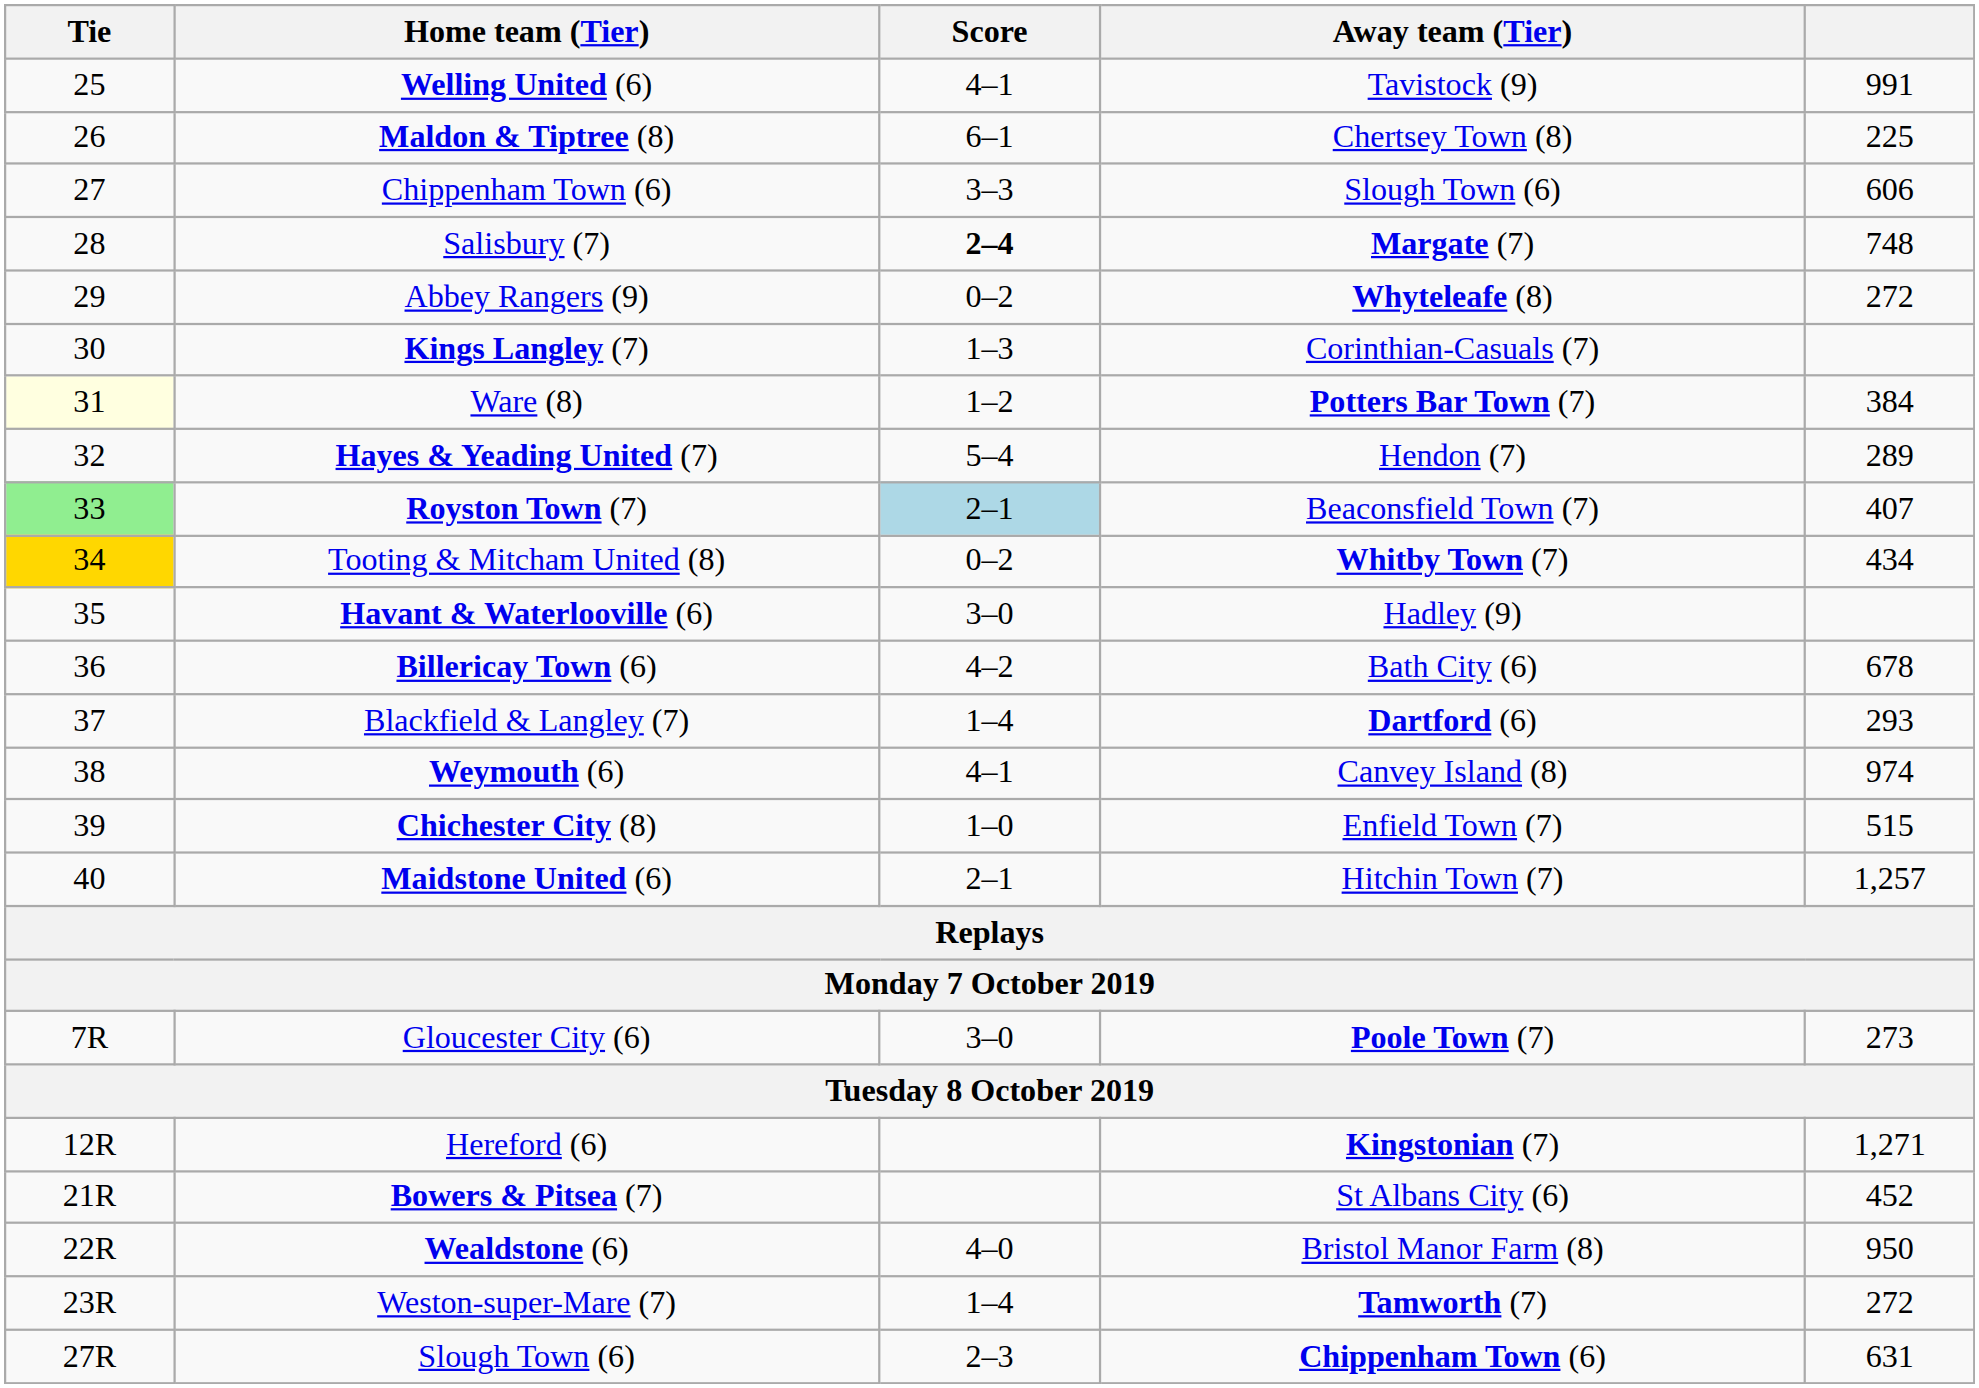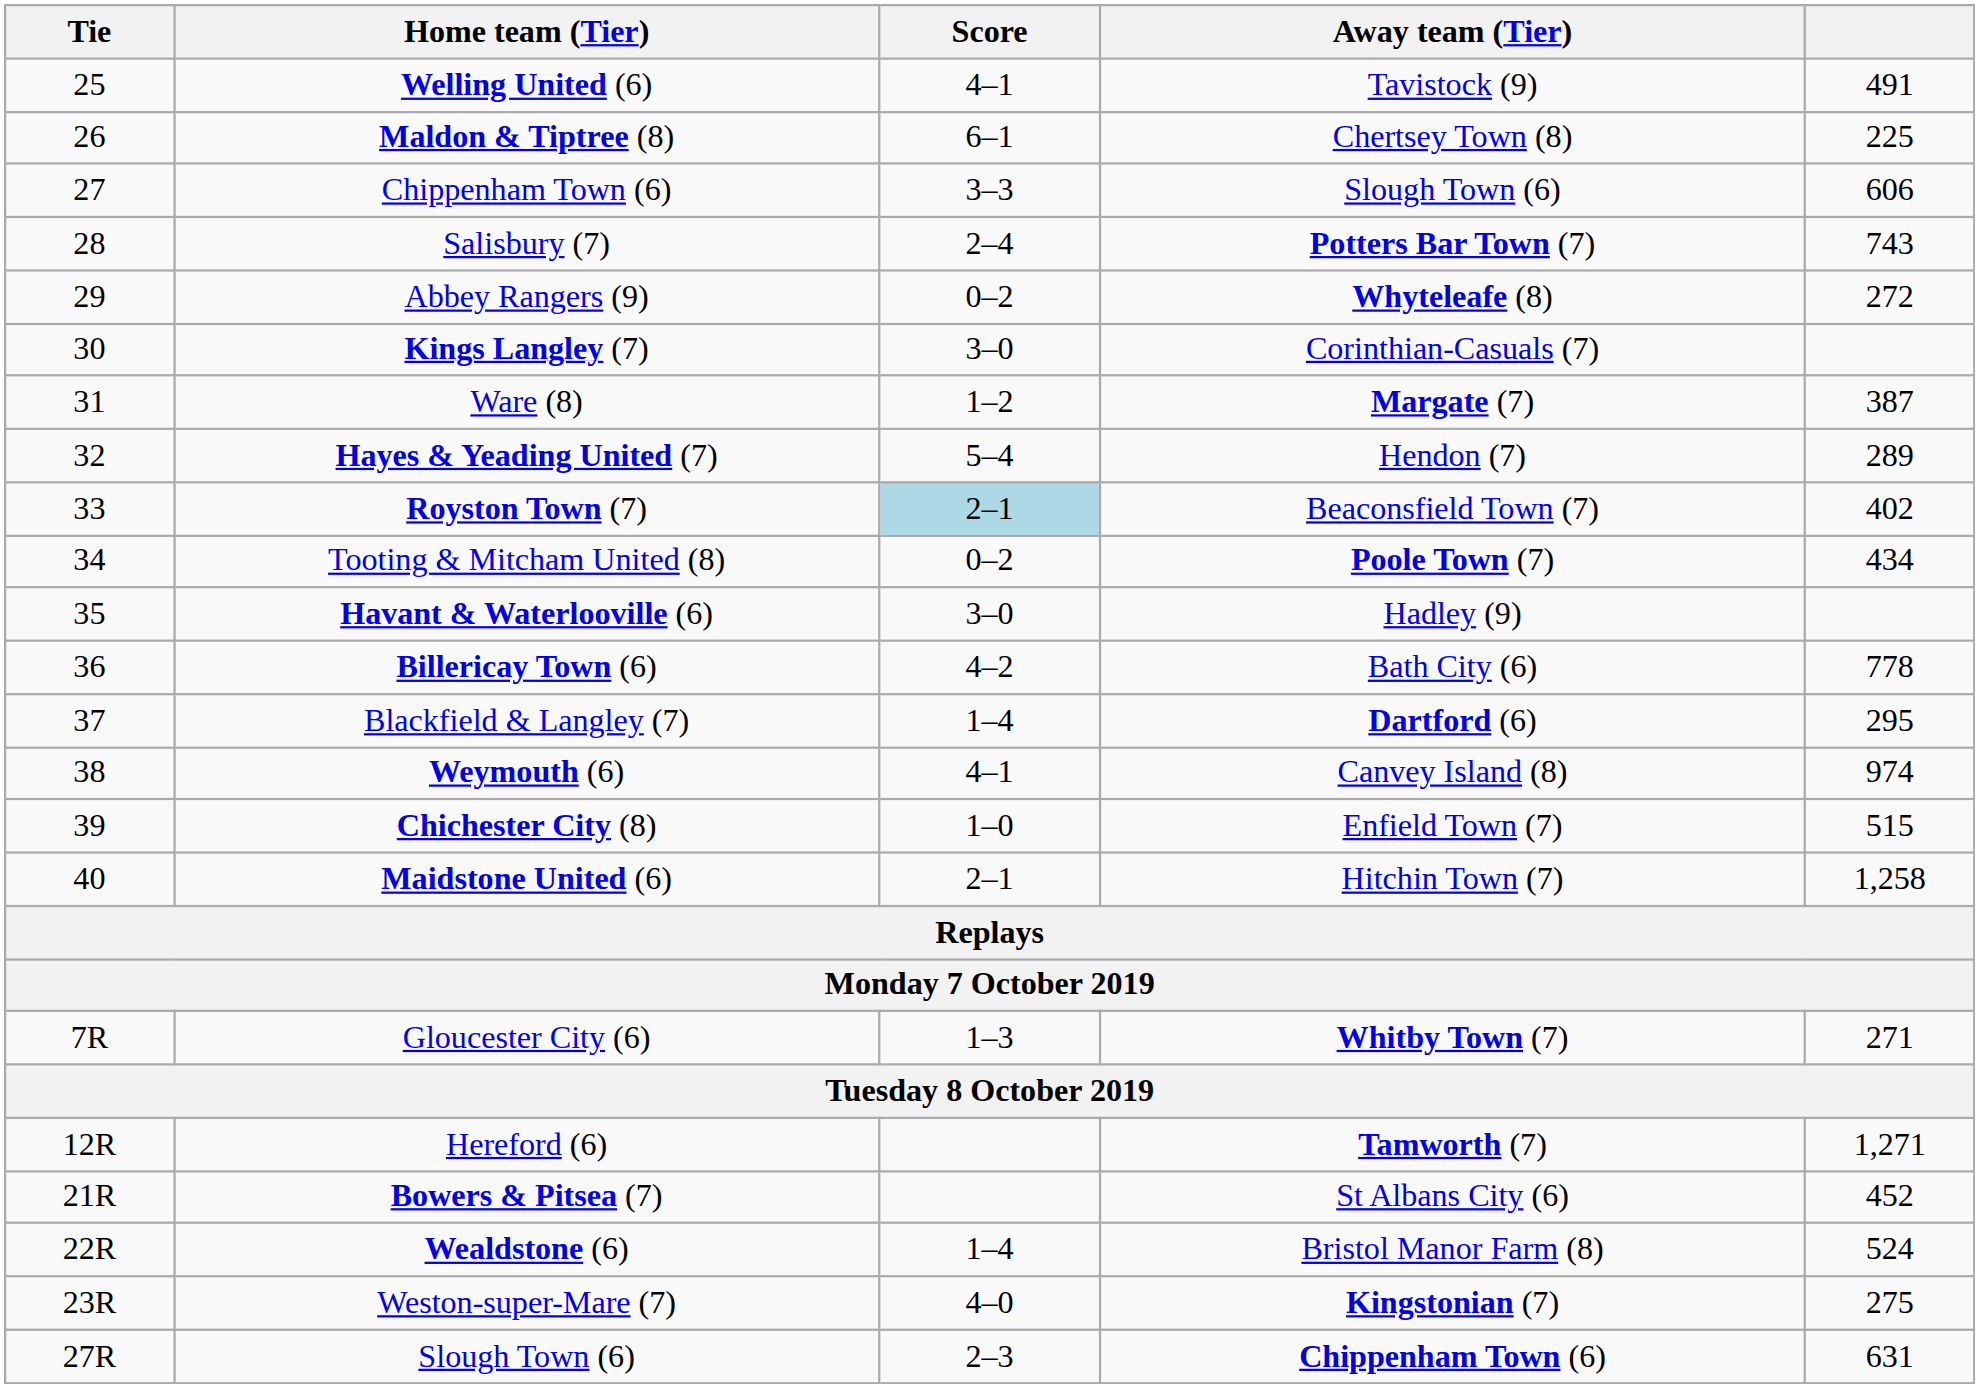 <table class="wikitable" style="text-align:center; font-size:90%; width:100%">
 <tr>
 <th scope="col" style="width:  8.43%;">Tie</th>
 <th scope="col" style="width: 35.29%;">Home team (<a href='#'>Tier</a>)</th>
 <th scope="col" style="width: 11.00%;">Score</th>
 <th scope="col" style="width: 35.29%;">Away team (<a href='#'>Tier</a>)</th>
 <th scope="col" style="width:  8.43%;"></th>
 </tr>
 <tr>
 <td>25</td>
 <td><strong><a href='#'>Welling United</a></strong> (6)</td>
 <td>4–1</td>
 <td><a href='#'>Tavistock</a> (9)</td>
-<td>991</td>
+<td>491</td>
 </tr>
 <tr>
 <td>26</td>
 <td><strong><a href='#'>Maldon & Tiptree</a></strong> (8)</td>
 <td>6–1</td>
 <td><a href='#'>Chertsey Town</a> (8)</td>
 <td>225</td>
 </tr>
 <tr>
 <td>27</td>
 <td><a href='#'>Chippenham Town</a> (6)</td>
 <td>3–3</td>
 <td><a href='#'>Slough Town</a> (6)</td>
 <td>606</td>
 </tr>
 <tr>
 <td>28</td>
 <td><a href='#'>Salisbury</a> (7)</td>
-<td><strong>2–4</strong></td>
-<td><strong><a href='#'>Margate</a></strong> (7)</td>
-<td>748</td>
+<td>2–4</td>
+<td><strong><a href='#'>Potters Bar Town</a></strong> (7)</td>
+<td>743</td>
 </tr>
 <tr>
 <td>29</td>
 <td><a href='#'>Abbey Rangers</a> (9)</td>
 <td>0–2</td>
 <td><strong><a href='#'>Whyteleafe</a></strong> (8)</td>
 <td>272</td>
 </tr>
 <tr>
 <td>30</td>
 <td><strong><a href='#'>Kings Langley</a></strong> (7)</td>
-<td>1–3</td>
+<td>3–0</td>
 <td><a href='#'>Corinthian-Casuals</a> (7)</td>
 <td></td>
 </tr>
 <tr>
-<td style="background: lightyellow;">31</td>
+<td>31</td>
 <td><a href='#'>Ware</a> (8)</td>
 <td>1–2</td>
-<td><strong><a href='#'>Potters Bar Town</a></strong> (7)</td>
-<td>384</td>
+<td><strong><a href='#'>Margate</a></strong> (7)</td>
+<td>387</td>
 </tr>
 <tr>
 <td>32</td>
 <td><strong><a href='#'>Hayes & Yeading United</a></strong> (7)</td>
 <td>5–4</td>
 <td><a href='#'>Hendon</a> (7)</td>
 <td>289</td>
 </tr>
 <tr>
-<td style="background: lightgreen;">33</td>
+<td>33</td>
 <td><strong><a href='#'>Royston Town</a></strong> (7)</td>
 <td style="background: lightblue;">2–1</td>
 <td><a href='#'>Beaconsfield Town</a> (7)</td>
-<td>407</td>
+<td>402</td>
 </tr>
 <tr>
-<td style="background: gold;">34</td>
+<td>34</td>
 <td><a href='#'>Tooting & Mitcham United</a> (8)</td>
 <td>0–2</td>
-<td><strong><a href='#'>Whitby Town</a></strong> (7)</td>
+<td><strong><a href='#'>Poole Town</a></strong> (7)</td>
 <td>434</td>
 </tr>
 <tr>
 <td>35</td>
 <td><strong><a href='#'>Havant & Waterlooville</a></strong> (6)</td>
 <td>3–0</td>
 <td><a href='#'>Hadley</a> (9)</td>
 <td></td>
 </tr>
 <tr>
 <td>36</td>
 <td><strong><a href='#'>Billericay Town</a></strong> (6)</td>
 <td>4–2</td>
 <td><a href='#'>Bath City</a> (6)</td>
-<td>678</td>
+<td>778</td>
 </tr>
 <tr>
 <td>37</td>
 <td><a href='#'>Blackfield & Langley</a> (7)</td>
 <td>1–4</td>
 <td><strong><a href='#'>Dartford</a></strong> (6)</td>
-<td>293</td>
+<td>295</td>
 </tr>
 <tr>
 <td>38</td>
 <td><strong><a href='#'>Weymouth</a></strong> (6)</td>
 <td>4–1</td>
 <td><a href='#'>Canvey Island</a> (8)</td>
 <td>974</td>
 </tr>
 <tr>
 <td>39</td>
 <td><strong><a href='#'>Chichester City</a></strong> (8)</td>
 <td>1–0</td>
 <td><a href='#'>Enfield Town</a> (7)</td>
 <td>515</td>
 </tr>
 <tr>
 <td>40</td>
 <td><strong><a href='#'>Maidstone United</a></strong> (6)</td>
 <td>2–1</td>
 <td><a href='#'>Hitchin Town</a> (7)</td>
-<td>1,257</td>
+<td>1,258</td>
 </tr>
 <tr>
 <th colspan="5"><strong>Replays</strong></th>
 </tr>
 <tr>
 <th colspan="5"><strong>Monday 7 October 2019</strong></th>
 </tr>
 <tr>
 <td>7R</td>
 <td><a href='#'>Gloucester City</a> (6)</td>
-<td>3–0</td>
-<td><strong><a href='#'>Poole Town</a></strong> (7)</td>
-<td>273</td>
+<td>1–3</td>
+<td><strong><a href='#'>Whitby Town</a></strong> (7)</td>
+<td>271</td>
 </tr>
 <tr>
 <th colspan="5"><strong>Tuesday 8 October 2019</strong></th>
 </tr>
 <tr>
 <td>12R</td>
 <td><a href='#'>Hereford</a> (6)</td>
 <td></td>
-<td><strong><a href='#'>Kingstonian</a></strong> (7)</td>
+<td><strong><a href='#'>Tamworth</a></strong> (7)</td>
 <td>1,271</td>
 </tr>
 <tr>
 <td>21R</td>
 <td><strong><a href='#'>Bowers & Pitsea</a></strong> (7)</td>
 <td></td>
 <td><a href='#'>St Albans City</a> (6)</td>
 <td>452</td>
 </tr>
 <tr>
 <td>22R</td>
 <td><strong><a href='#'>Wealdstone</a></strong> (6)</td>
-<td>4–0</td>
+<td>1–4</td>
 <td><a href='#'>Bristol Manor Farm</a> (8)</td>
-<td>950</td>
+<td>524</td>
 </tr>
 <tr>
 <td>23R</td>
 <td><a href='#'>Weston-super-Mare</a> (7)</td>
-<td>1–4</td>
-<td><strong><a href='#'>Tamworth</a></strong> (7)</td>
-<td>272</td>
+<td>4–0</td>
+<td><strong><a href='#'>Kingstonian</a></strong> (7)</td>
+<td>275</td>
 </tr>
 <tr>
 <td>27R</td>
 <td><a href='#'>Slough Town</a> (6)</td>
 <td>2–3</td>
 <td><strong><a href='#'>Chippenham Town</a></strong> (6)</td>
 <td>631</td>
 </tr>
 </table>
